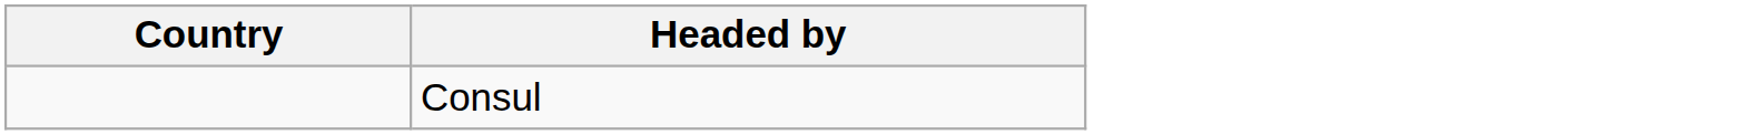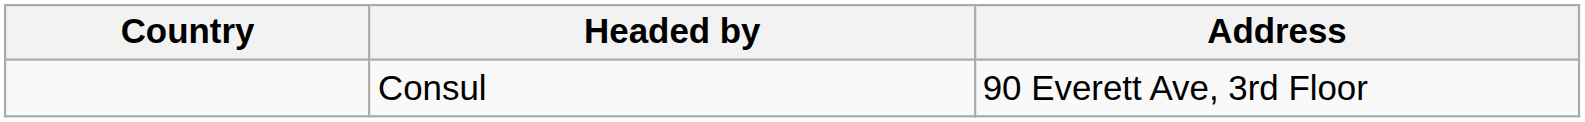 <table class="wikitable sortable">
 <tr>
 <th width=160px>Country</th>
 <th width=270px>Headed by</th>
+<th width=270px>Address</th>
 </tr>
 <tr>
 <td></td>
 <td>Consul</td>
+<td>90 Everett Ave, 3rd Floor</td>
 </tr>
 </table>
